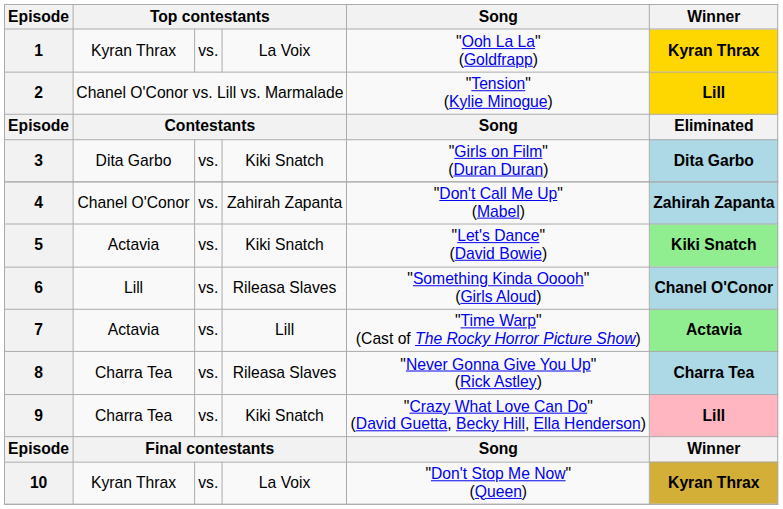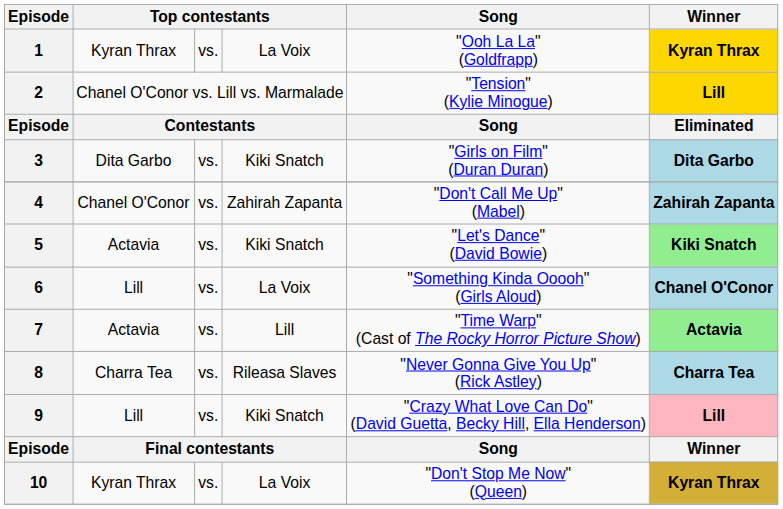 <table class="wikitable" style="text-align:center">
 <tr>
 <th scope="col">Episode</th>
 <th colspan="3" scope="col">Top contestants</th>
 <th scope="col">Song</th>
 <th scope="col">Winner</th>
 </tr>
 <tr>
 <th scope="row">1</th>
 <td>Kyran Thrax</td>
 <td>vs.</td>
 <td>La Voix</td>
 <td>"<a href='#'>Ooh La La</a>"<br>(<a href='#'>Goldfrapp</a>)</td>
 <td bgcolor="gold" nowrap><strong>Kyran Thrax</strong></td>
 </tr>
 <tr>
 <th scope="row">2</th>
 <td colspan="3">Chanel O'Conor vs. Lill vs. Marmalade</td>
 <td nowrap>"<a href='#'>Tension</a>"<br>(<a href='#'>Kylie Minogue</a>)</td>
 <td bgcolor="gold"><strong>Lill</strong></td>
 </tr>
 <tr>
 <th scope="col">Episode</th>
 <th colspan="3" scope="col">Contestants</th>
 <th scope="col">Song</th>
 <th scope="col">Eliminated</th>
 </tr>
 <tr>
 <th scope="row">3</th>
 <td>Dita Garbo</td>
 <td>vs.</td>
 <td>Kiki Snatch</td>
 <td>"<a href='#'>Girls on Film</a>"<br>(<a href='#'>Duran Duran</a>)</td>
 <td bgcolor="lightblue" nowrap><strong>Dita Garbo</strong></td>
 </tr>
 <tr>
 </tr>
 <tr>
 <th scope="row">4</th>
 <td nowrap>Chanel O'Conor</td>
 <td>vs.</td>
 <td nowrap>Zahirah Zapanta</td>
 <td>"<a href='#'>Don't Call Me Up</a>"<br>(<a href='#'>Mabel</a>)</td>
 <td bgcolor="lightblue" nowrap><strong>Zahirah Zapanta</strong></td>
 </tr>
 <tr>
 <th scope="row">5</th>
 <td>Actavia</td>
 <td>vs.</td>
 <td>Kiki Snatch</td>
 <td>"<a href='#'>Let's Dance</a>"<br>(<a href='#'>David Bowie</a>)</td>
 <td bgcolor="lightgreen"><strong>Kiki Snatch</strong></td>
 </tr>
 <tr>
 <th scope="row">6</th>
 <td>Lill</td>
 <td>vs.</td>
-<td>Rileasa Slaves</td>
+<td>La Voix</td>
 <td>"<a href='#'>Something Kinda Ooooh</a>"<br>(<a href='#'>Girls Aloud</a>)</td>
 <td bgcolor="lightblue"><strong>Chanel O'Conor</strong></td>
 </tr>
 <tr>
 <th scope="row">7</th>
 <td>Actavia</td>
 <td>vs.</td>
 <td>Lill</td>
 <td>"<a href='#'>Time Warp</a>"<br>(Cast of <em><a href='#'>The Rocky Horror Picture Show</a></em>)</td>
 <td bgcolor="lightgreen"><strong>Actavia</strong></td>
 </tr>
 <tr>
 <th scope="row">8</th>
 <td>Charra Tea</td>
 <td>vs.</td>
 <td>Rileasa Slaves</td>
 <td>"<a href='#'>Never Gonna Give You Up</a>"<br>(<a href='#'>Rick Astley</a>)</td>
 <td bgcolor="lightblue"><strong>Charra Tea</strong></td>
 </tr>
 <tr>
 <th scope="row">9</th>
-<td>Charra Tea</td>
+<td>Lill</td>
 <td>vs.</td>
 <td>Kiki Snatch</td>
 <td nowrap>"<a href='#'>Crazy What Love Can Do</a>"<br>(<a href='#'>David Guetta</a>, <a href='#'>Becky Hill</a>, <a href='#'>Ella Henderson</a>)</td>
 <td bgcolor="lightpink"><strong>Lill</strong></td>
 </tr>
 <tr>
 <th scope="col">Episode</th>
 <th scope="col" colspan="3">Final contestants</th>
 <th scope="col">Song</th>
 <th scope="col">Winner</th>
 </tr>
 <tr>
 <th scope="row">10</th>
 <td>Kyran Thrax</td>
 <td>vs.</td>
 <td>La Voix</td>
 <td>"<a href='#'>Don't Stop Me Now</a>"<br>(<a href='#'>Queen</a>)</td>
 <td bgcolor="#D4AF37"><strong>Kyran Thrax</strong></td>
 </tr>
 <tr>
 </tr>
 </table>
